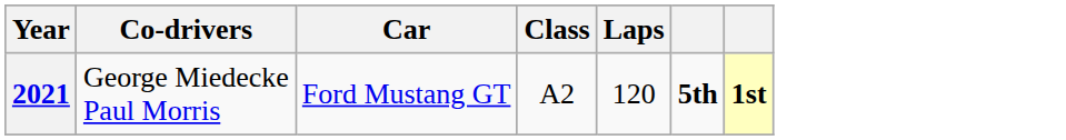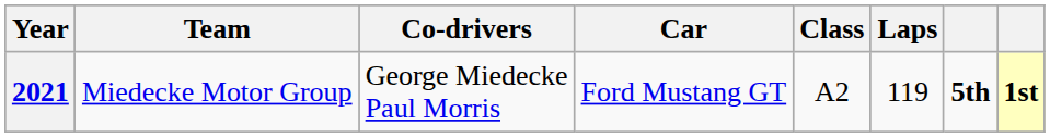 <table class="wikitable" style="font-size: 95%;">
 <tr>
 <th>Year</th>
+<th>Team</th>
 <th>Co-drivers</th>
 <th>Car</th>
 <th>Class</th>
 <th>Laps</th>
 <th></th>
 <th></th>
 </tr>
 <tr>
 <th><a href='#'>2021</a></th>
+<td><a href='#'>Miedecke Motor Group</a></td>
 <td> George Miedecke<br> <a href='#'>Paul Morris</a></td>
 <td><a href='#'>Ford Mustang GT</a></td>
 <td style="text-align:center">A2</td>
-<td style="text-align:center">120</td>
+<td style="text-align:center">119</td>
 <td align="center"><strong>5th</strong></td>
 <td align="center" style=background:#ffffbf><strong>1st</strong></td>
 </tr>
 </table>
